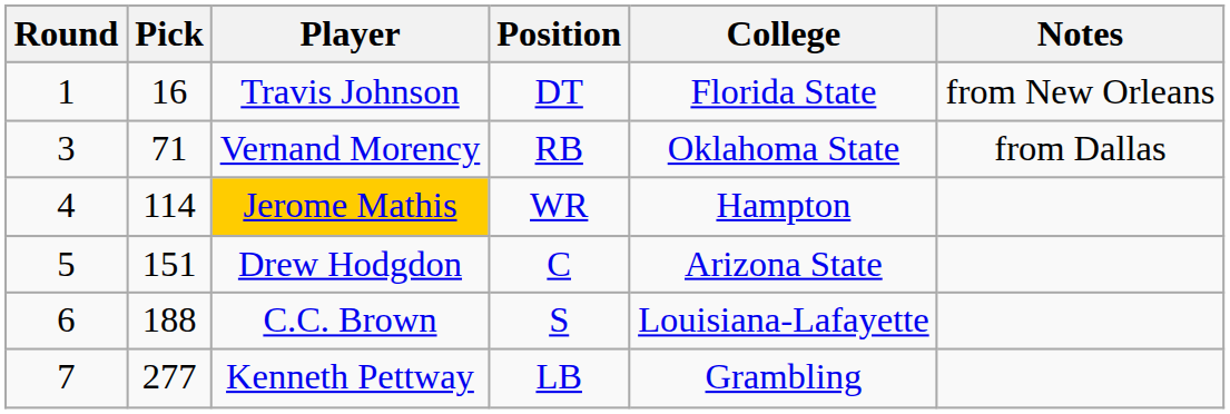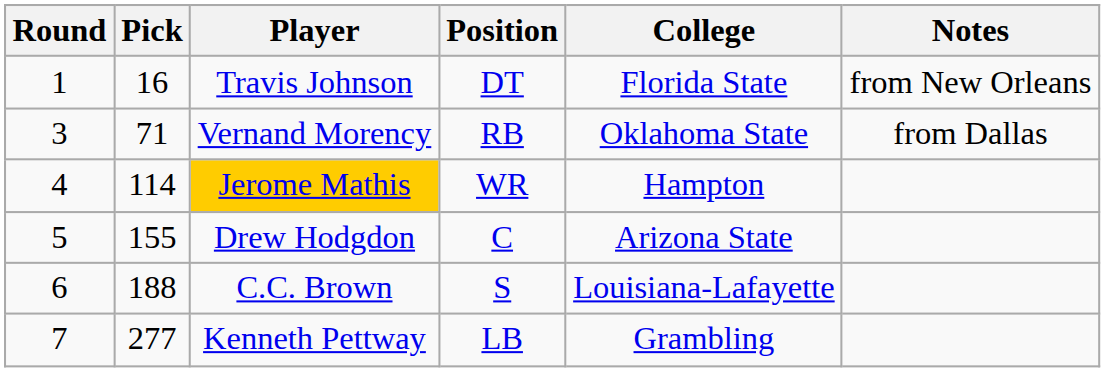 <table class="wikitable" style="text-align:center">
 <tr>
 <th>Round</th>
 <th>Pick</th>
 <th>Player</th>
 <th>Position</th>
 <th>College</th>
 <th>Notes</th>
 </tr>
 <tr>
 <td>1</td>
 <td>16</td>
 <td><a href='#'>Travis Johnson</a></td>
 <td><a href='#'>DT</a></td>
 <td><a href='#'>Florida State</a></td>
 <td>from New Orleans</td>
 </tr>
 <tr>
 <td>3</td>
 <td>71</td>
 <td><a href='#'>Vernand Morency</a></td>
 <td><a href='#'>RB</a></td>
 <td><a href='#'>Oklahoma State</a></td>
 <td>from Dallas</td>
 </tr>
 <tr>
 <td>4</td>
 <td>114</td>
 <td style="background:#fc0;"><a href='#'>Jerome Mathis</a></td>
 <td><a href='#'>WR</a></td>
 <td><a href='#'>Hampton</a></td>
 <td></td>
 </tr>
 <tr>
 <td>5</td>
-<td>151</td>
+<td>155</td>
 <td><a href='#'>Drew Hodgdon</a></td>
 <td><a href='#'>C</a></td>
 <td><a href='#'>Arizona State</a></td>
 <td></td>
 </tr>
 <tr>
 <td>6</td>
 <td>188</td>
 <td><a href='#'>C.C. Brown</a></td>
 <td><a href='#'>S</a></td>
 <td><a href='#'>Louisiana-Lafayette</a></td>
 <td></td>
 </tr>
 <tr>
 <td>7</td>
 <td>277</td>
 <td><a href='#'>Kenneth Pettway</a></td>
 <td><a href='#'>LB</a></td>
 <td><a href='#'>Grambling</a></td>
 <td></td>
 </tr>
 </table>
